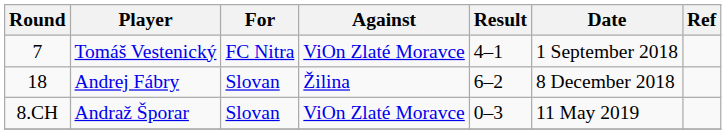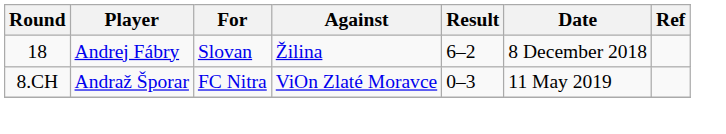 <table class="wikitable sortable">
 <tr>
 <th>Round</th>
 <th>Player</th>
 <th>For</th>
 <th>Against</th>
 <th style="text-align:center">Result</th>
 <th>Date</th>
 <th>Ref</th>
-</tr>
-<tr>
-<td align="center">7</td>
-<td> <a href='#'>Tomáš Vestenický</a></td>
-<td><a href='#'>FC Nitra</a></td>
-<td><a href='#'>ViOn Zlaté Moravce</a></td>
-<td>4–1</td>
-<td>1 September 2018</td>
-<td></td>
 </tr>
 <tr>
 <td align="center">18</td>
 <td> <a href='#'>Andrej Fábry</a></td>
 <td><a href='#'>Slovan</a></td>
 <td><a href='#'>Žilina</a></td>
 <td>6–2</td>
 <td>8 December 2018</td>
 <td></td>
 </tr>
 <tr>
 <td align="center">8.CH</td>
 <td> <a href='#'>Andraž Šporar</a></td>
-<td><a href='#'>Slovan</a></td>
+<td><a href='#'>FC Nitra</a></td>
 <td><a href='#'>ViOn Zlaté Moravce</a></td>
 <td>0–3</td>
 <td>11 May 2019</td>
 <td></td>
 </tr>
 <tr>
 </tr>
 </table>
